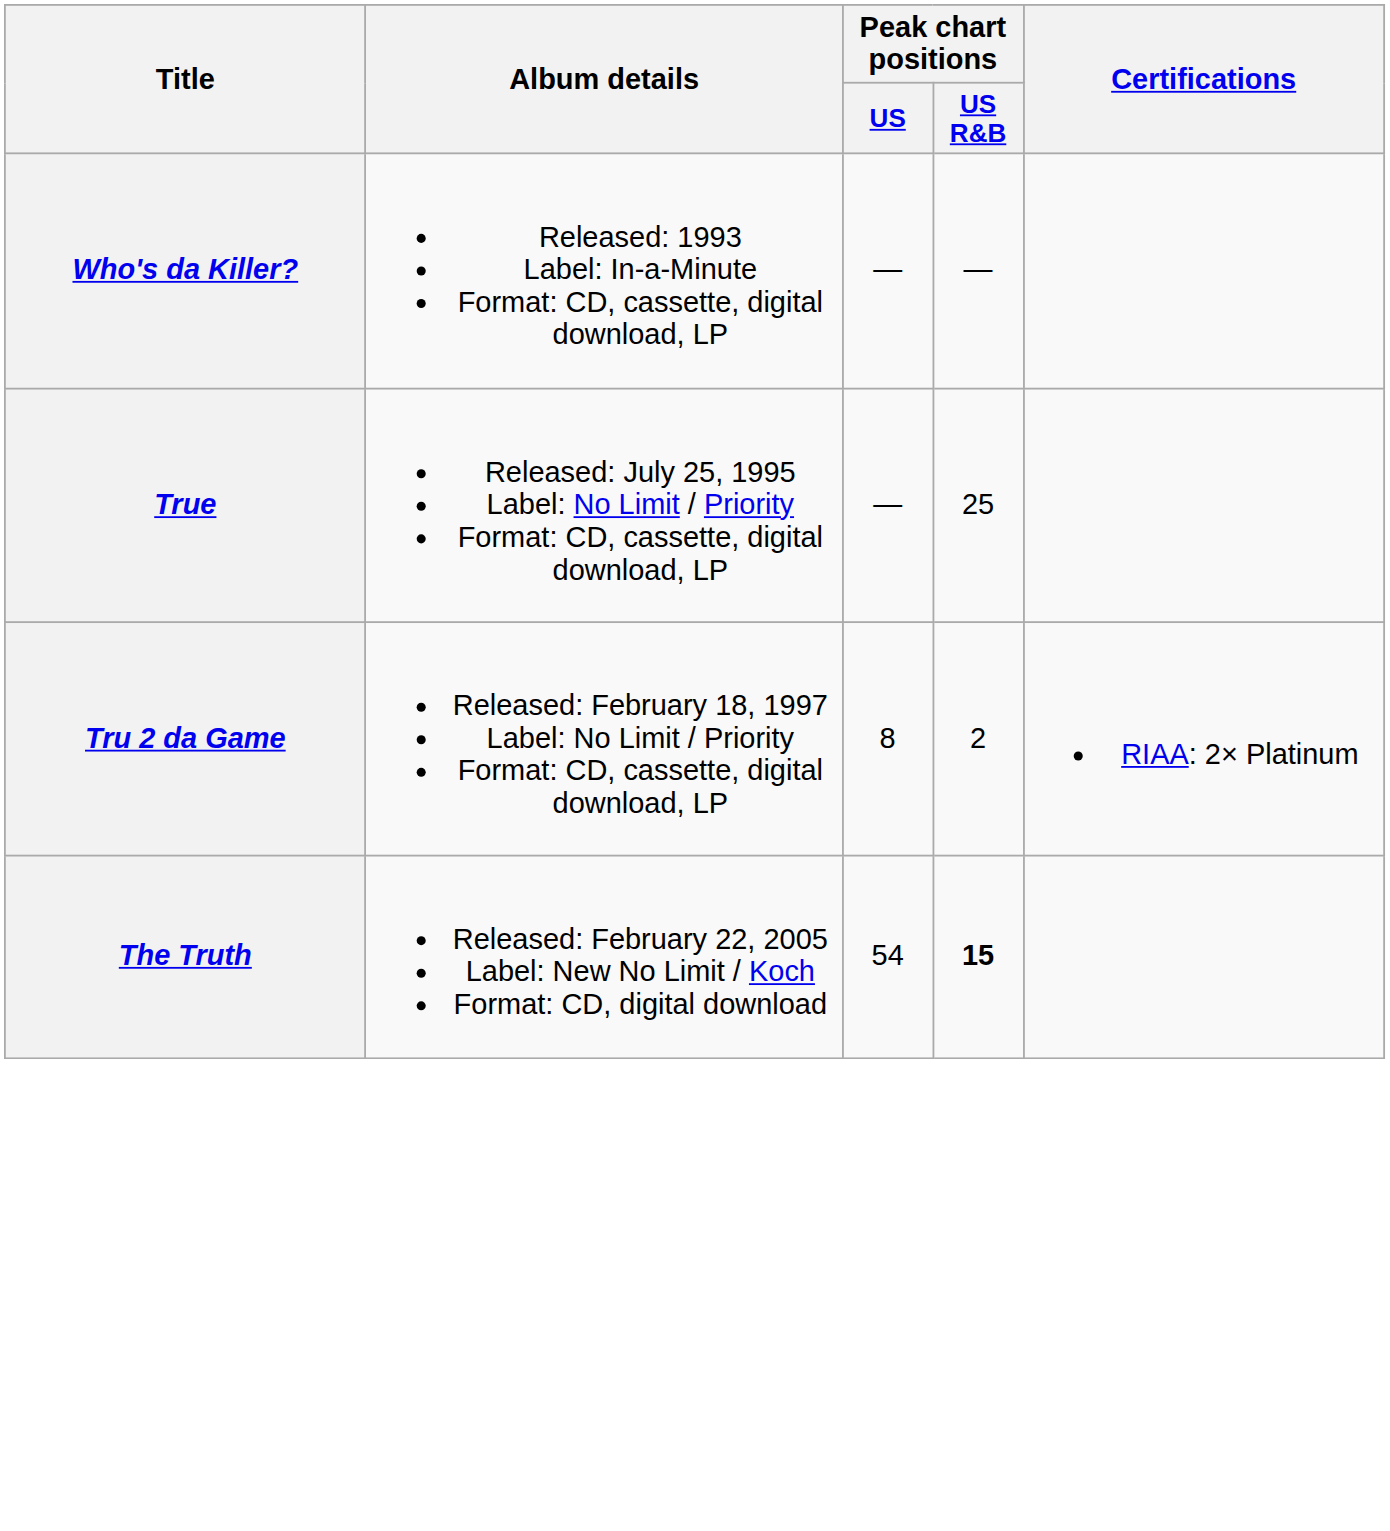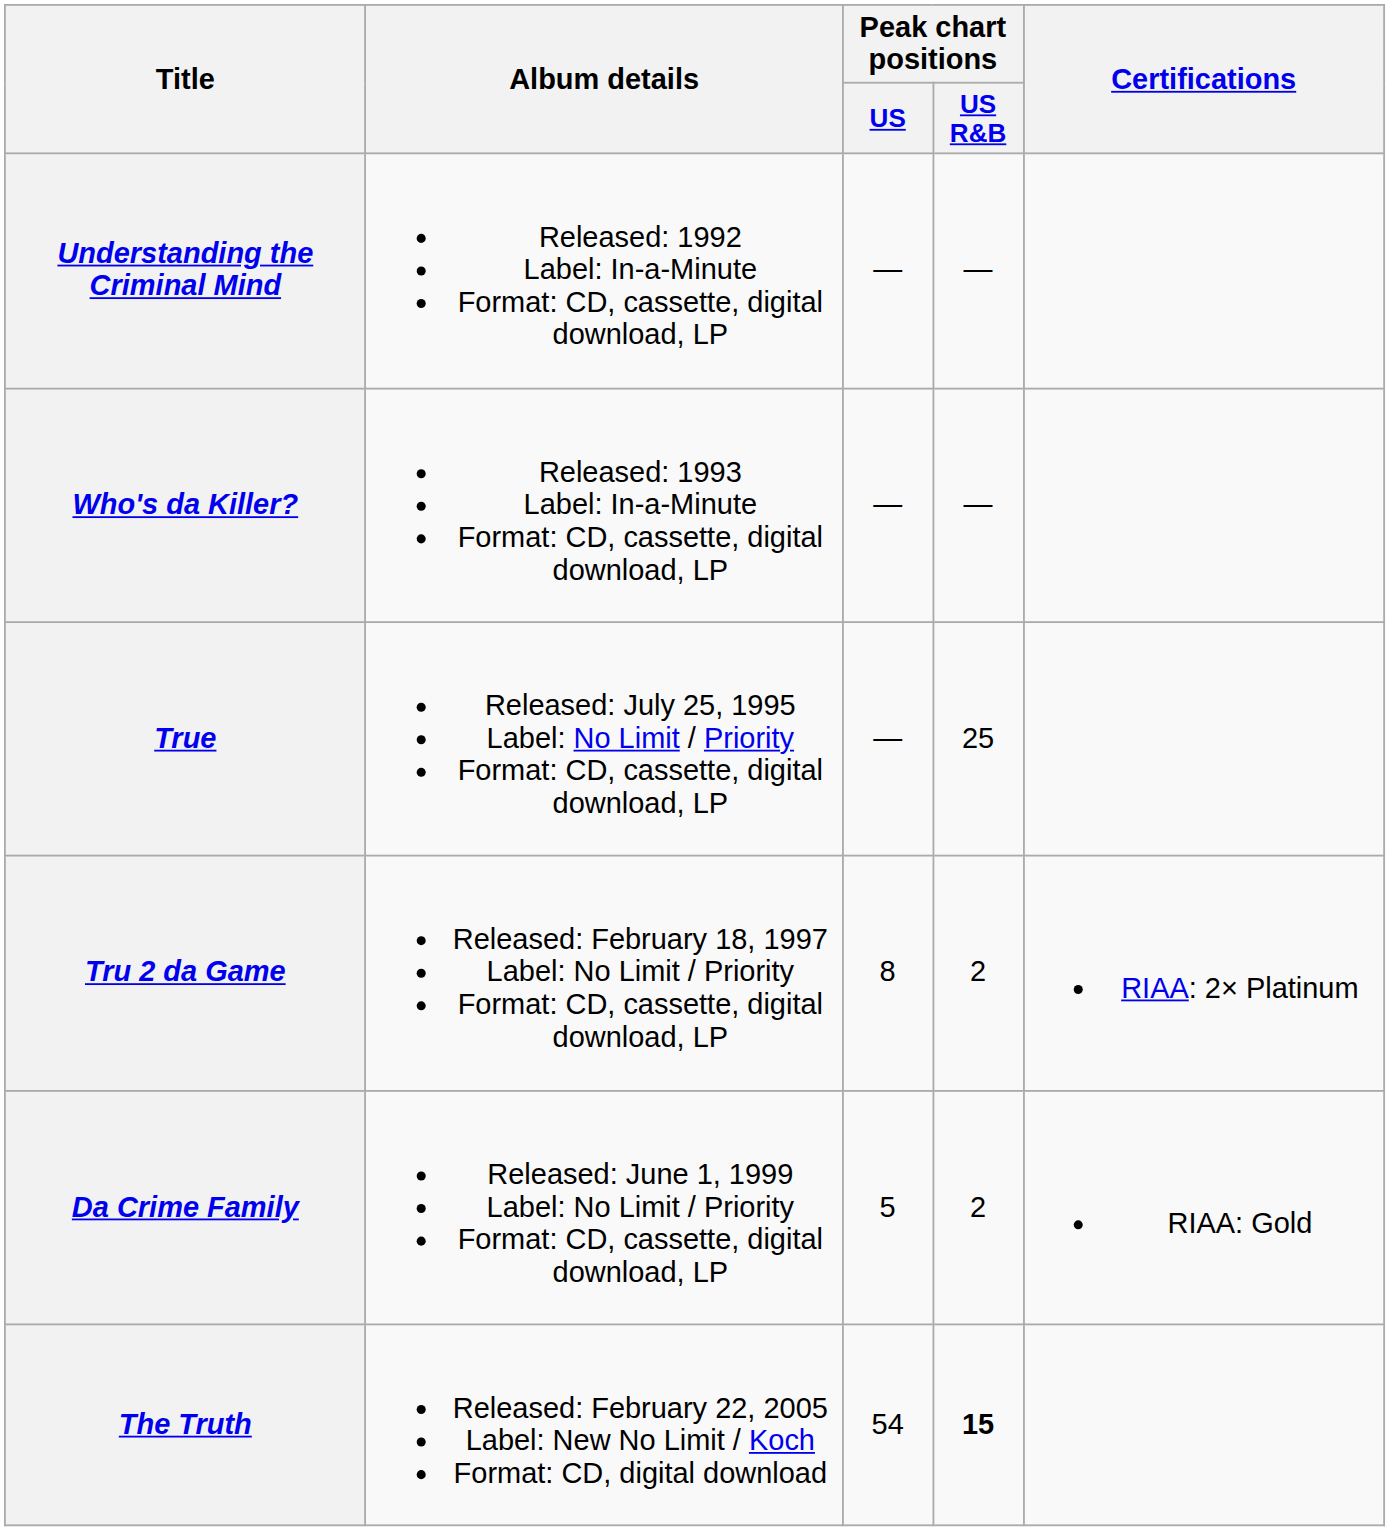 <table class="wikitable plainrowheaders" style="text-align:center;">
 <tr>
 <th scope="col" rowspan="2" style="width:12em;">Title</th>
 <th scope="col" rowspan="2" style="width:16em;">Album details</th>
 <th scope="col" colspan="2">Peak chart positions</th>
 <th scope="col" rowspan="2" style="width:12em;"><a href='#'>Certifications</a></th>
 </tr>
 <tr>
 <th scope="col" style="width:3em;font-size:90%;"><a href='#'>US</a></th>
 <th scope="col" style="width:3em;font-size:90%;"><a href='#'>US R&B</a></th>
+</tr>
+<tr>
+<th scope="row"><em><a href='#'>Understanding the Criminal Mind</a></em></th>
+<td><br><ul><li>Released: 1992</li><li>Label: In-a-Minute</li><li>Format: CD, cassette, digital download, LP</li></ul></td>
+<td>—</td>
+<td>—</td>
+<td></td>
 </tr>
 <tr>
 <th scope="row"><em><a href='#'>Who's da Killer?</a></em></th>
 <td><br><ul><li>Released: 1993</li><li>Label: In-a-Minute</li><li>Format: CD, cassette, digital download, LP</li></ul></td>
 <td>—</td>
 <td>—</td>
 <td></td>
 </tr>
 <tr>
 <th scope="row"><em><a href='#'>True</a></em></th>
 <td><br><ul><li>Released: July 25, 1995</li><li>Label: <a href='#'>No Limit</a> / <a href='#'>Priority</a></li><li>Format: CD, cassette, digital download, LP</li></ul></td>
 <td>—</td>
 <td>25</td>
 <td></td>
 </tr>
 <tr>
 <th scope="row"><em><a href='#'>Tru 2 da Game</a></em></th>
 <td><br><ul><li>Released: February 18, 1997</li><li>Label: No Limit / Priority</li><li>Format: CD, cassette, digital download, LP</li></ul></td>
 <td>8</td>
 <td>2</td>
 <td><br><ul><li><a href='#'>RIAA</a>:  2× Platinum</li></ul></td>
 </tr>
 <tr>
+<th scope="row"><em><a href='#'>Da Crime Family</a></em></th>
+<td><br><ul><li>Released: June 1, 1999</li><li>Label: No Limit / Priority</li><li>Format: CD, cassette, digital download, LP</li></ul></td>
+<td>5</td>
+<td>2</td>
+<td><br><ul><li>RIAA: Gold</li></ul></td>
+</tr>
+<tr>
 <th scope="row"><em><a href='#'>The Truth</a></em></th>
 <td><br><ul><li>Released: February 22, 2005</li><li>Label: New No Limit / <a href='#'>Koch</a></li><li>Format: CD, digital download</li></ul></td>
 <td>54</td>
 <td><strong>15</strong></td>
 <td></td>
 </tr>
 </table>
